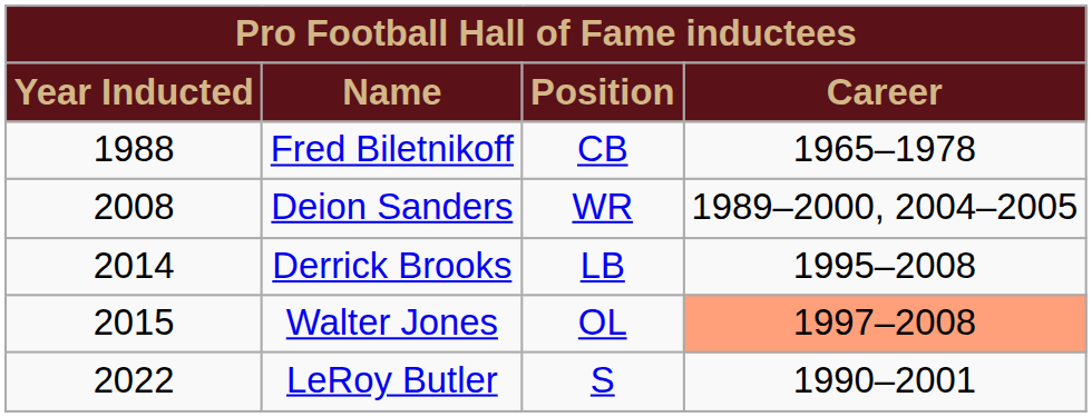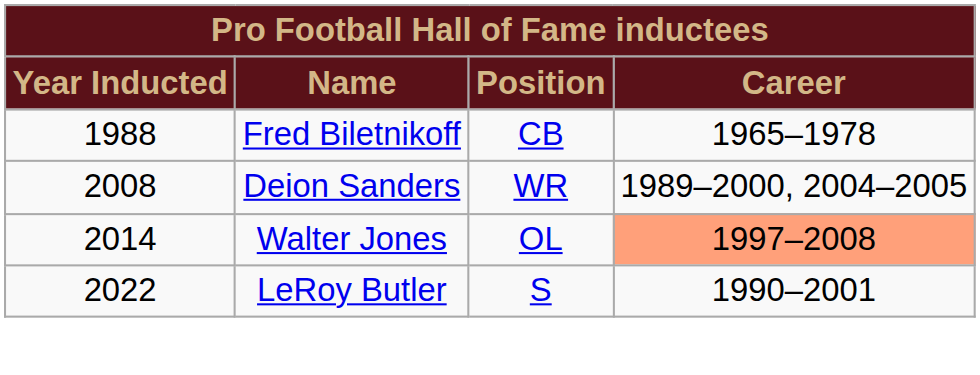 <table class="wikitable">
 <tr>
 <td colspan="4" style="background:#5a1118; color:#d3b787; text-align:center;"><strong>Pro Football Hall of Fame inductees</strong></td>
 </tr>
 <tr>
 <th style="background:#5a1118; color:#d3b787;">Year Inducted</th>
 <th style="background:#5a1118; color:#d3b787;">Name</th>
 <th style="background:#5a1118; color:#d3b787;">Position</th>
 <th style="background:#5a1118; color:#d3b787;">Career</th>
 </tr>
 <tr style="text-align:center;">
 <td>1988</td>
 <td><a href='#'>Fred Biletnikoff</a></td>
 <td><a href='#'>CB</a></td>
 <td>1965–1978</td>
 </tr>
 <tr style="text-align:center;">
 <td>2008</td>
 <td><a href='#'>Deion Sanders</a></td>
 <td><a href='#'>WR</a></td>
 <td>1989–2000, 2004–2005</td>
 </tr>
 <tr style="text-align:center;">
 <td>2014</td>
-<td><a href='#'>Derrick Brooks</a></td>
-<td><a href='#'>LB</a></td>
-<td>1995–2008</td>
-</tr>
-<tr style="text-align:center;">
-<td>2015</td>
 <td><a href='#'>Walter Jones</a></td>
 <td><a href='#'>OL</a></td>
 <td style="background: lightsalmon;">1997–2008</td>
 </tr>
 <tr style="text-align:center;">
 <td>2022</td>
 <td><a href='#'>LeRoy Butler</a></td>
 <td><a href='#'>S</a></td>
 <td>1990–2001</td>
 </tr>
 </table>
